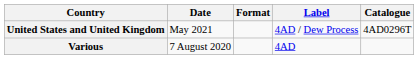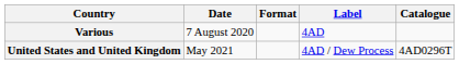 <table class="wikitable plainrowheaders">
 <tr>
 <th scope="col">Country</th>
 <th scope="col">Date</th>
 <th scope="col">Format</th>
 <th scope="col"><a href='#'>Label</a></th>
 <th scope="col">Catalogue</th>
 </tr>
 <tr>
+<th scope="row">Various</th>
+<td>7 August 2020</td>
+<td></td>
+<td><a href='#'>4AD</a></td>
+<td></td>
+</tr>
+<tr>
 <th scope="row">United States and United Kingdom</th>
 <td>May 2021</td>
 <td></td>
 <td><a href='#'>4AD</a> / <a href='#'>Dew Process</a></td>
 <td>4AD0296T</td>
 </tr>
-<tr>
-<th scope="row">Various</th>
-<td>7 August 2020</td>
-<td></td>
-<td><a href='#'>4AD</a></td>
-<td></td>
-</tr>
 </table>
